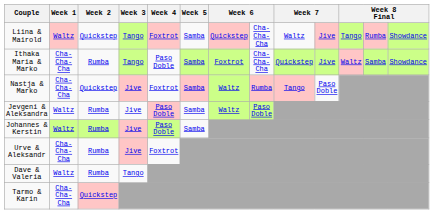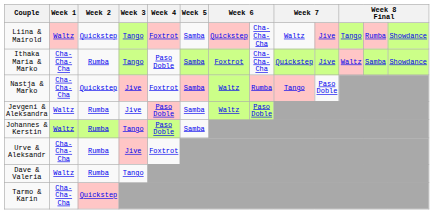 <table class="wikitable" style="font-size:85%; text-align:center">
 <tr>
 <th>Couple</th>
 <th>Week 1</th>
 <th>Week 2</th>
 <th>Week 3</th>
 <th>Week 4</th>
 <th>Week 5</th>
 <th colspan=2>Week 6</th>
 <th colspan=2>Week 7</th>
 <th colspan=3>Week 8<br>Final</th>
 </tr>
 <tr>
 <td>Liina & Mairold</td>
 <td style="background:#ffc6c6;"><a href='#'>Waltz</a></td>
 <td><a href='#'>Quickstep</a></td>
 <td style="background:#ccff88;"><a href='#'>Tango</a></td>
 <td style="background:#ffc6c6;"><a href='#'>Foxtrot</a></td>
 <td><a href='#'>Samba</a></td>
 <td style="background:#ffc6c6;"><a href='#'>Quickstep</a></td>
 <td><a href='#'>Cha-Cha-Cha</a></td>
 <td><a href='#'>Waltz</a></td>
 <td style="background:#ffc6c6;"><a href='#'>Jive</a></td>
 <td style="background:#ccff88;"><a href='#'>Tango</a></td>
 <td style="background:#ffc6c6;"><a href='#'>Rumba</a></td>
 <td style="background:#ccff88;"><a href='#'>Showdance</a></td>
 </tr>
 <tr>
 <td>Ithaka Maria & Marko</td>
 <td><a href='#'>Cha-Cha-Cha</a></td>
 <td><a href='#'>Rumba</a></td>
 <td style="background:#ccff88;"><a href='#'>Tango</a></td>
 <td><a href='#'>Paso Doble</a></td>
 <td style="background:#ccff88;"><a href='#'>Samba</a></td>
 <td style="background:#ccff88;"><a href='#'>Foxtrot</a></td>
 <td><a href='#'>Cha-Cha-Cha</a></td>
 <td style="background:#ccff88;"><a href='#'>Quickstep</a></td>
 <td style="background:#ccff88;"><a href='#'>Jive</a></td>
 <td style="background:#ffc6c6;"><a href='#'>Waltz</a></td>
 <td style="background:#ccff88;"><a href='#'>Samba</a></td>
 <td style="background:#ccff88;"><a href='#'>Showdance</a></td>
 </tr>
 <tr>
 <td>Nastja & Marko</td>
 <td><a href='#'>Cha-Cha-Cha</a></td>
 <td><a href='#'>Quickstep</a></td>
 <td style="background:#ffc6c6;"><a href='#'>Jive</a></td>
 <td><a href='#'>Foxtrot</a></td>
 <td style="background:#ffc6c6;"><a href='#'>Samba</a></td>
 <td style="background:#ccff88;"><a href='#'>Waltz</a></td>
 <td style="background:#ffc6c6;"><a href='#'>Rumba</a></td>
 <td style="background:#ffc6c6;"><a href='#'>Tango</a></td>
 <td><a href='#'>Paso Doble</a></td>
 <td style="background:darkgrey" colspan="3"></td>
 </tr>
 <tr>
 <td>Jevgeni & Aleksandra</td>
 <td><a href='#'>Waltz</a></td>
 <td><a href='#'>Rumba</a></td>
 <td><a href='#'>Jive</a></td>
 <td style="background:#ffc6c6;"><a href='#'>Paso Doble</a></td>
 <td><a href='#'>Samba</a></td>
 <td style="background:#ccff88;"><a href='#'>Waltz</a></td>
 <td style="background:#ccff88;"><a href='#'>Paso Doble</a></td>
 <td style="background:darkgrey" colspan="5"></td>
 </tr>
 <tr>
 <td>Johannes & Kerstin</td>
 <td style="background:#ccff88;"><a href='#'>Waltz</a></td>
 <td style="background:#ccff88;"><a href='#'>Rumba</a></td>
-<td style="background:#ffc6c6;"><a href='#'>Jive</a></td>
+<td style="background:#ffc6c6;"><a href='#'>Tango</a></td>
 <td style="background:#ccff88;"><a href='#'>Paso Doble</a></td>
 <td><a href='#'>Samba</a></td>
 <td style="background:darkgrey" colspan="7"></td>
 </tr>
 <tr>
 <td>Urve & Aleksandr</td>
 <td><a href='#'>Cha-Cha-Cha</a></td>
 <td><a href='#'>Rumba</a></td>
 <td style="background:#ffc6c6;"><a href='#'>Jive</a></td>
 <td><a href='#'>Foxtrot</a></td>
 <td style="background:darkgrey" colspan="9"></td>
 </tr>
 <tr>
 <td>Dave & Valeria</td>
 <td><a href='#'>Waltz</a></td>
 <td><a href='#'>Rumba</a></td>
 <td><a href='#'>Tango</a></td>
 <td style="background:darkgrey" colspan="11"></td>
 </tr>
 <tr>
 <td>Tarmo & Karin</td>
 <td><a href='#'>Cha-Cha-Cha</a></td>
 <td style="background:#ffc6c6;"><a href='#'>Quickstep</a></td>
 <td style="background:darkgrey" colspan="12"></td>
 </tr>
 </table>
